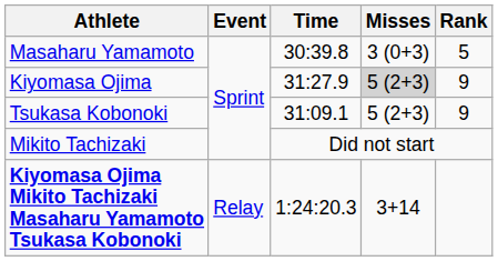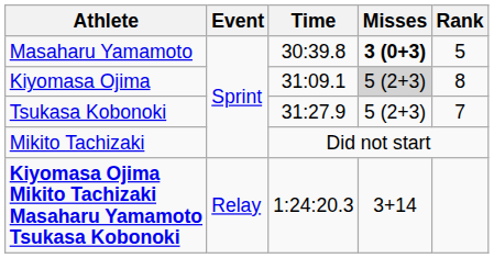 <table class="wikitable" style="font-size:90%;text-align:center;">
 <tr>
 <th>Athlete</th>
 <th>Event</th>
 <th>Time</th>
 <th>Misses</th>
 <th>Rank</th>
 </tr>
 <tr>
 <td align=left><a href='#'>Masaharu Yamamoto</a></td>
 <td align=left rowspan=4><a href='#'>Sprint</a></td>
 <td>30:39.8</td>
-<td>3 (0+3)</td>
+<td><strong>3 (0+3)</strong></td>
 <td>5</td>
 </tr>
 <tr>
 <td align=left><a href='#'>Kiyomasa Ojima</a></td>
-<td>31:27.9</td>
+<td>31:09.1</td>
 <td style="background: lightgrey;">5 (2+3)</td>
-<td>9</td>
+<td>8</td>
 </tr>
 <tr>
 <td align=left><a href='#'>Tsukasa Kobonoki</a></td>
-<td>31:09.1</td>
+<td>31:27.9</td>
 <td>5 (2+3)</td>
-<td>9</td>
+<td>7</td>
 </tr>
 <tr>
 <td align=left><a href='#'>Mikito Tachizaki</a></td>
 <td colspan=3>Did not start</td>
 </tr>
 <tr>
 <td align=left><strong><a href='#'>Kiyomasa Ojima</a><br><a href='#'>Mikito Tachizaki</a><br><a href='#'>Masaharu Yamamoto</a><br><a href='#'>Tsukasa Kobonoki</a></strong></td>
 <td align=left><a href='#'>Relay</a></td>
 <td>1:24:20.3</td>
 <td>3+14</td>
 <td></td>
 </tr>
 </table>
